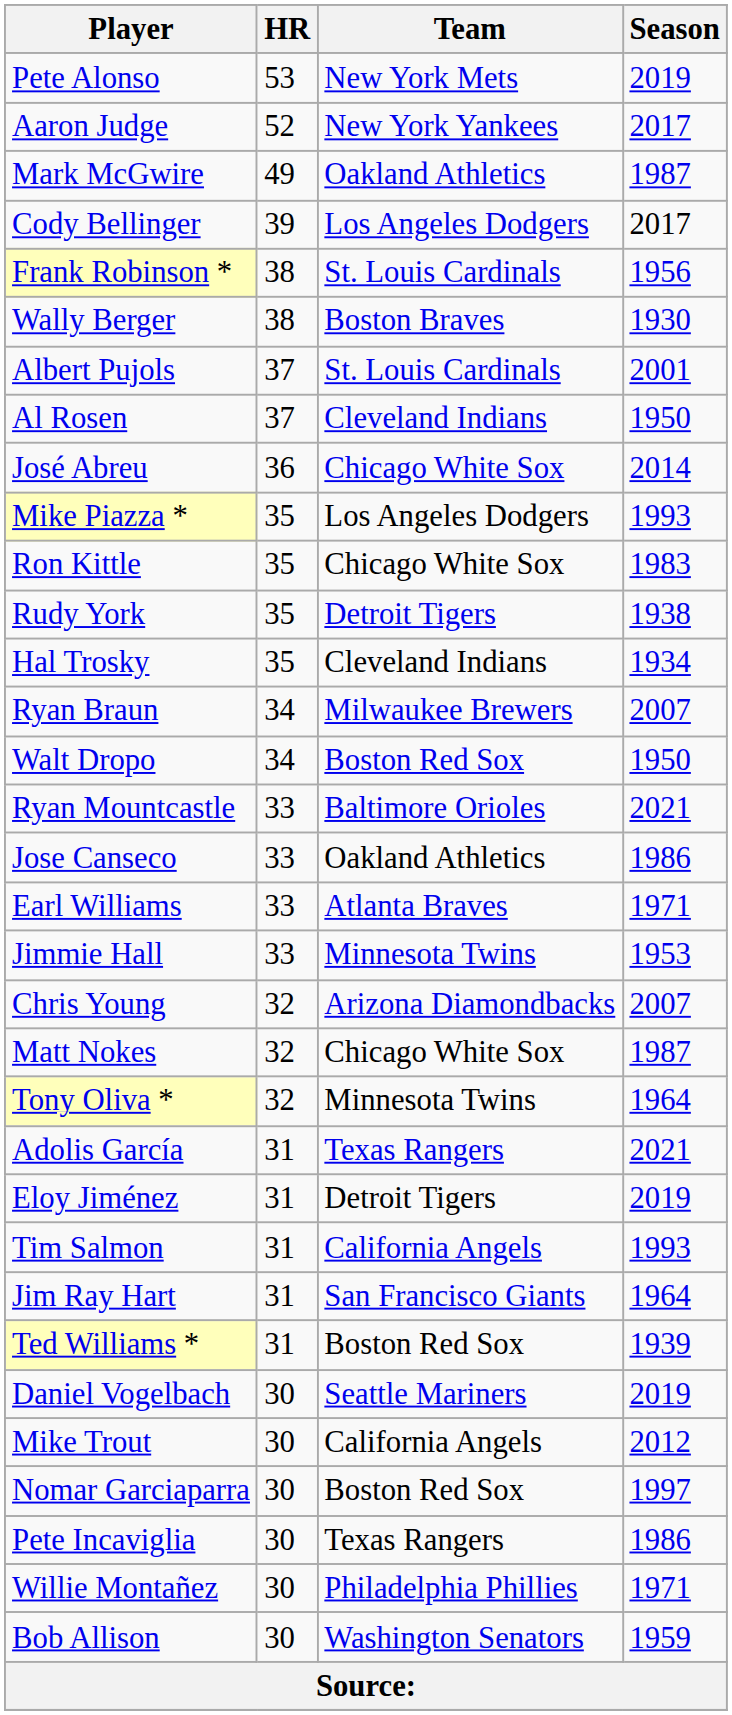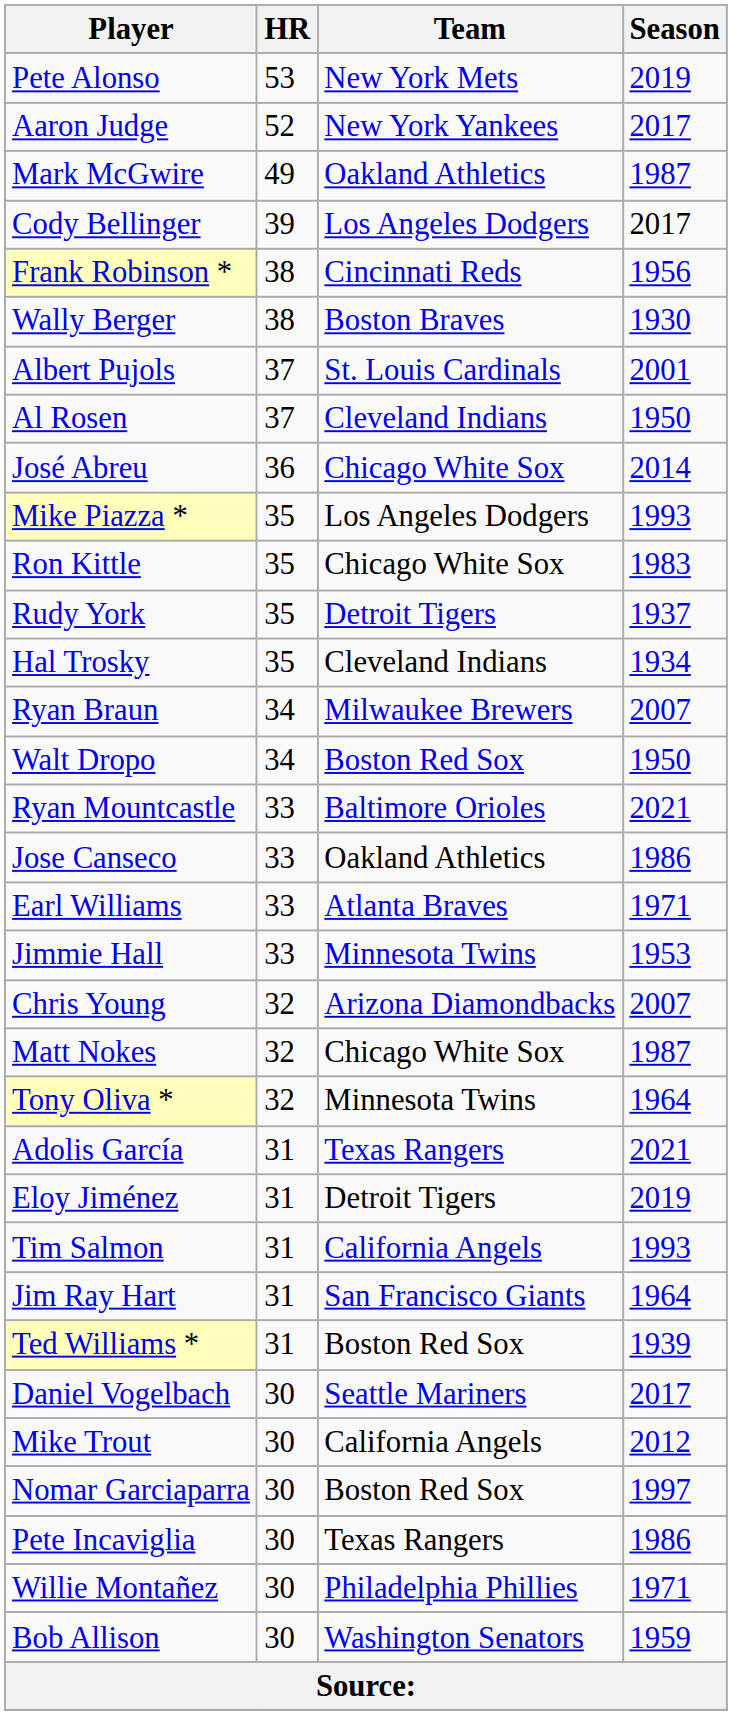 <table class="wikitable">
 <tr>
 <th>Player</th>
 <th>HR</th>
 <th>Team</th>
 <th>Season</th>
 </tr>
 <tr>
 <td><a href='#'>Pete Alonso</a></td>
 <td>53</td>
 <td><a href='#'>New York Mets</a></td>
 <td><a href='#'>2019</a></td>
 </tr>
 <tr>
 <td><a href='#'>Aaron Judge</a></td>
 <td>52</td>
 <td><a href='#'>New York Yankees</a></td>
 <td><a href='#'>2017</a></td>
 </tr>
 <tr>
 <td><a href='#'>Mark McGwire</a></td>
 <td>49</td>
 <td><a href='#'>Oakland Athletics</a></td>
 <td><a href='#'>1987</a></td>
 </tr>
 <tr>
 <td><a href='#'>Cody Bellinger</a></td>
 <td>39</td>
 <td><a href='#'>Los Angeles Dodgers</a></td>
 <td>2017</td>
 </tr>
 <tr>
 <td style="background-color:#ffffbb"><a href='#'>Frank Robinson</a> *</td>
 <td>38</td>
-<td><a href='#'>St. Louis Cardinals</a></td>
+<td><a href='#'>Cincinnati Reds</a></td>
 <td><a href='#'>1956</a></td>
 </tr>
 <tr>
 <td><a href='#'>Wally Berger</a></td>
 <td>38</td>
 <td><a href='#'>Boston Braves</a></td>
 <td><a href='#'>1930</a></td>
 </tr>
 <tr>
 <td><a href='#'>Albert Pujols</a></td>
 <td>37</td>
 <td><a href='#'>St. Louis Cardinals</a></td>
 <td><a href='#'>2001</a></td>
 </tr>
 <tr>
 <td><a href='#'>Al Rosen</a></td>
 <td>37</td>
 <td><a href='#'>Cleveland Indians</a></td>
 <td><a href='#'>1950</a></td>
 </tr>
 <tr>
 <td><a href='#'>José Abreu</a></td>
 <td>36</td>
 <td><a href='#'>Chicago White Sox</a></td>
 <td><a href='#'>2014</a></td>
 </tr>
 <tr>
 <td style="background-color:#ffffbb"><a href='#'>Mike Piazza</a> *</td>
 <td>35</td>
 <td>Los Angeles Dodgers</td>
 <td><a href='#'>1993</a></td>
 </tr>
 <tr>
 <td><a href='#'>Ron Kittle</a></td>
 <td>35</td>
 <td>Chicago White Sox</td>
 <td><a href='#'>1983</a></td>
 </tr>
 <tr>
 <td><a href='#'>Rudy York</a></td>
 <td>35</td>
 <td><a href='#'>Detroit Tigers</a></td>
-<td><a href='#'>1938</a></td>
+<td><a href='#'>1937</a></td>
 </tr>
 <tr>
 <td><a href='#'>Hal Trosky</a></td>
 <td>35</td>
 <td>Cleveland Indians</td>
 <td><a href='#'>1934</a></td>
 </tr>
 <tr>
 <td><a href='#'>Ryan Braun</a></td>
 <td>34</td>
 <td><a href='#'>Milwaukee Brewers</a></td>
 <td><a href='#'>2007</a></td>
 </tr>
 <tr>
 <td><a href='#'>Walt Dropo</a></td>
 <td>34</td>
 <td><a href='#'>Boston Red Sox</a></td>
 <td><a href='#'>1950</a></td>
 </tr>
 <tr>
 <td><a href='#'>Ryan Mountcastle</a></td>
 <td>33</td>
 <td><a href='#'>Baltimore Orioles</a></td>
 <td><a href='#'>2021</a></td>
 </tr>
 <tr>
 <td><a href='#'>Jose Canseco</a></td>
 <td>33</td>
 <td>Oakland Athletics</td>
 <td><a href='#'>1986</a></td>
 </tr>
 <tr>
 <td><a href='#'>Earl Williams</a></td>
 <td>33</td>
 <td><a href='#'>Atlanta Braves</a></td>
 <td><a href='#'>1971</a></td>
 </tr>
 <tr>
 <td><a href='#'>Jimmie Hall</a></td>
 <td>33</td>
 <td><a href='#'>Minnesota Twins</a></td>
 <td><a href='#'>1953</a></td>
 </tr>
 <tr>
 <td><a href='#'>Chris Young</a></td>
 <td>32</td>
 <td><a href='#'>Arizona Diamondbacks</a></td>
 <td><a href='#'>2007</a></td>
 </tr>
 <tr>
 <td><a href='#'>Matt Nokes</a></td>
 <td>32</td>
 <td>Chicago White Sox</td>
 <td><a href='#'>1987</a></td>
 </tr>
 <tr>
 <td style="background-color:#ffffbb"><a href='#'>Tony Oliva</a> *</td>
 <td>32</td>
 <td>Minnesota Twins</td>
 <td><a href='#'>1964</a></td>
 </tr>
 <tr>
 <td><a href='#'>Adolis García</a></td>
 <td>31</td>
 <td><a href='#'>Texas Rangers</a></td>
 <td><a href='#'>2021</a></td>
 </tr>
 <tr>
 <td><a href='#'>Eloy Jiménez</a></td>
 <td>31</td>
 <td>Detroit Tigers</td>
 <td><a href='#'>2019</a></td>
 </tr>
 <tr>
 <td><a href='#'>Tim Salmon</a></td>
 <td>31</td>
 <td><a href='#'>California Angels</a></td>
 <td><a href='#'>1993</a></td>
 </tr>
 <tr>
 <td><a href='#'>Jim Ray Hart</a></td>
 <td>31</td>
 <td><a href='#'>San Francisco Giants</a></td>
 <td><a href='#'>1964</a></td>
 </tr>
 <tr>
 <td style="background-color:#ffffbb"><a href='#'>Ted Williams</a> *</td>
 <td>31</td>
 <td>Boston Red Sox</td>
 <td><a href='#'>1939</a></td>
 </tr>
 <tr>
 <td><a href='#'>Daniel Vogelbach</a></td>
 <td>30</td>
 <td><a href='#'>Seattle Mariners</a></td>
-<td><a href='#'>2019</a></td>
+<td><a href='#'>2017</a></td>
 </tr>
 <tr>
 <td><a href='#'>Mike Trout</a></td>
 <td>30</td>
 <td>California Angels</td>
 <td><a href='#'>2012</a></td>
 </tr>
 <tr>
 <td><a href='#'>Nomar Garciaparra</a></td>
 <td>30</td>
 <td>Boston Red Sox</td>
 <td><a href='#'>1997</a></td>
 </tr>
 <tr>
 <td><a href='#'>Pete Incaviglia</a></td>
 <td>30</td>
 <td>Texas Rangers</td>
 <td><a href='#'>1986</a></td>
 </tr>
 <tr>
 <td><a href='#'>Willie Montañez</a></td>
 <td>30</td>
 <td><a href='#'>Philadelphia Phillies</a></td>
 <td><a href='#'>1971</a></td>
 </tr>
 <tr>
 <td><a href='#'>Bob Allison</a></td>
 <td>30</td>
 <td><a href='#'>Washington Senators</a></td>
 <td><a href='#'>1959</a></td>
 </tr>
 <tr>
 <th colspan=6>Source:</th>
 </tr>
 <tr>
 </tr>
 </table>
